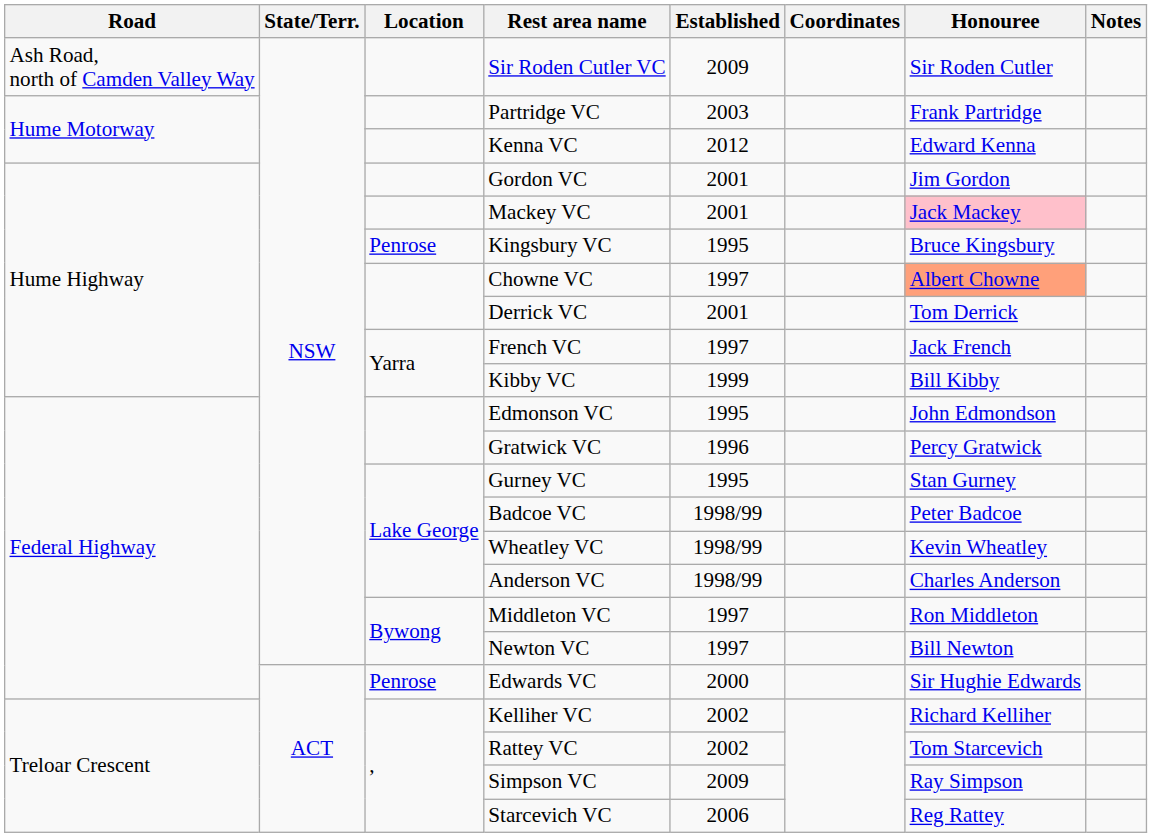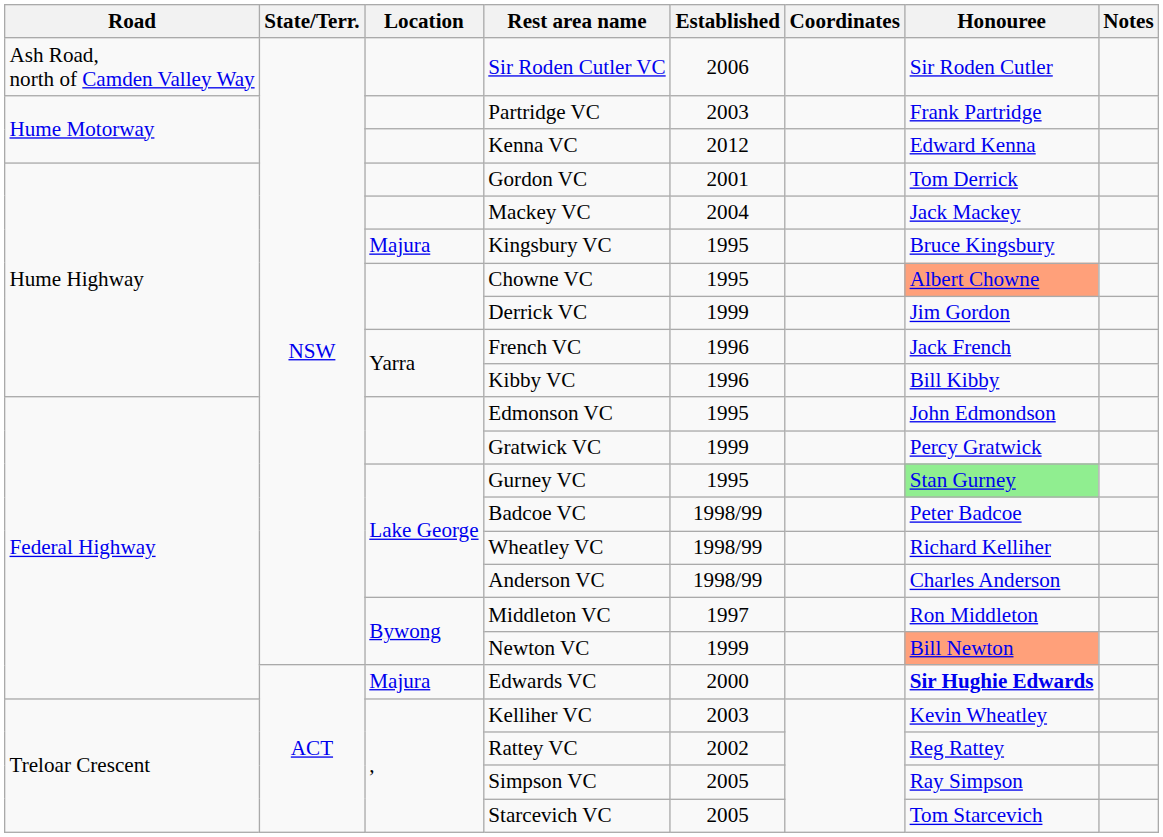 <table class="wikitable sortable">
 <tr>
 <th>Road</th>
 <th>State/Terr.</th>
 <th>Location</th>
 <th>Rest area name</th>
 <th>Established</th>
 <th>Coordinates</th>
 <th>Honouree</th>
 <th>Notes</th>
 </tr>
 <tr>
 <td>Ash Road,<br>north of <a href='#'>Camden Valley Way</a></td>
 <td rowspan=18 align=center><a href='#'>NSW</a></td>
 <td></td>
 <td><a href='#'>Sir Roden Cutler VC</a></td>
-<td align=center>2009</td>
+<td align=center>2006</td>
 <td></td>
 <td><a href='#'>Sir Roden Cutler</a> </td>
 <td></td>
 </tr>
 <tr>
 <td rowspan=2><a href='#'>Hume Motorway</a></td>
 <td></td>
 <td>Partridge VC</td>
 <td align=center>2003</td>
 <td></td>
 <td><a href='#'>Frank Partridge</a> </td>
 <td></td>
 </tr>
 <tr>
 <td></td>
 <td>Kenna VC</td>
 <td align=center>2012</td>
 <td></td>
 <td><a href='#'>Edward Kenna</a> </td>
 <td></td>
 </tr>
 <tr>
 <td rowspan=7>Hume Highway</td>
 <td></td>
 <td>Gordon VC</td>
 <td align=center>2001</td>
 <td></td>
-<td><a href='#'>Jim Gordon</a> </td>
+<td><a href='#'>Tom Derrick</a> </td>
 <td></td>
 </tr>
 <tr>
 <td></td>
 <td>Mackey VC</td>
-<td align=center>2001</td>
+<td align=center>2004</td>
 <td></td>
-<td style="background: pink;"><a href='#'>Jack Mackey</a> </td>
+<td><a href='#'>Jack Mackey</a> </td>
 <td></td>
 </tr>
 <tr>
-<td><a href='#'>Penrose</a></td>
+<td><a href='#'>Majura</a></td>
 <td>Kingsbury VC</td>
 <td align=center>1995</td>
 <td></td>
 <td><a href='#'>Bruce Kingsbury</a> </td>
 <td></td>
 </tr>
 <tr>
 <td rowspan=2></td>
 <td>Chowne VC</td>
-<td align=center>1997</td>
+<td align=center>1995</td>
 <td></td>
 <td style="background: lightsalmon;"><a href='#'>Albert Chowne</a> </td>
 <td></td>
 </tr>
 <tr>
 <td>Derrick VC</td>
-<td align=center>2001</td>
+<td align=center>1999</td>
 <td></td>
-<td><a href='#'>Tom Derrick</a> </td>
+<td><a href='#'>Jim Gordon</a> </td>
 <td></td>
 </tr>
 <tr>
 <td rowspan=2>Yarra</td>
 <td>French VC</td>
-<td align=center>1997</td>
+<td align=center>1996</td>
 <td></td>
 <td><a href='#'>Jack French</a> </td>
 <td></td>
 </tr>
 <tr>
 <td>Kibby VC</td>
-<td align=center>1999</td>
+<td align=center>1996</td>
 <td></td>
 <td><a href='#'>Bill Kibby</a> </td>
 <td></td>
 </tr>
 <tr>
 <td rowspan=9><a href='#'>Federal Highway</a></td>
 <td rowspan=2></td>
 <td>Edmonson VC</td>
 <td align=center>1995</td>
 <td></td>
 <td><a href='#'>John Edmondson</a> </td>
 <td></td>
 </tr>
 <tr>
 <td>Gratwick VC</td>
-<td align=center>1996</td>
+<td align=center>1999</td>
 <td></td>
 <td><a href='#'>Percy Gratwick</a> </td>
 <td></td>
 </tr>
 <tr>
 <td rowspan=4><a href='#'>Lake George</a></td>
 <td>Gurney VC</td>
 <td align=center>1995</td>
 <td></td>
-<td><a href='#'>Stan Gurney</a> </td>
+<td style="background: lightgreen;"><a href='#'>Stan Gurney</a> </td>
 <td></td>
 </tr>
 <tr>
 <td>Badcoe VC</td>
 <td align=center>1998/99</td>
 <td></td>
 <td><a href='#'>Peter Badcoe</a> </td>
 <td></td>
 </tr>
 <tr>
 <td>Wheatley VC</td>
 <td align=center>1998/99</td>
 <td></td>
-<td><a href='#'>Kevin Wheatley</a> </td>
+<td><a href='#'>Richard Kelliher</a> </td>
 <td></td>
 </tr>
 <tr>
 <td>Anderson VC</td>
 <td align=center>1998/99</td>
 <td></td>
 <td><a href='#'>Charles Anderson</a> </td>
 <td></td>
 </tr>
 <tr>
 <td rowspan=2><a href='#'>Bywong</a></td>
 <td>Middleton VC</td>
 <td align=center>1997</td>
 <td></td>
 <td><a href='#'>Ron Middleton</a> </td>
 <td></td>
 </tr>
 <tr>
 <td>Newton VC</td>
-<td align=center>1997</td>
+<td align=center>1999</td>
 <td></td>
-<td><a href='#'>Bill Newton</a> </td>
+<td style="background: lightsalmon;"><a href='#'>Bill Newton</a> </td>
 <td></td>
 </tr>
 <tr>
 <td rowspan=5 align=center><a href='#'>ACT</a></td>
-<td><a href='#'>Penrose</a></td>
+<td><a href='#'>Majura</a></td>
 <td>Edwards VC</td>
 <td align=center>2000</td>
 <td></td>
-<td><a href='#'>Sir Hughie Edwards</a> </td>
+<td><strong><a href='#'>Sir Hughie Edwards</a> </strong></td>
 <td></td>
 </tr>
 <tr>
 <td rowspan=4>Treloar Crescent</td>
 <td rowspan=4>, </td>
 <td>Kelliher VC</td>
-<td align=center>2002</td>
+<td align=center>2003</td>
 <td rowspan=4></td>
-<td><a href='#'>Richard Kelliher</a> </td>
+<td><a href='#'>Kevin Wheatley</a> </td>
 <td></td>
 </tr>
 <tr>
 <td>Rattey VC</td>
 <td align=center>2002</td>
-<td><a href='#'>Tom Starcevich</a> </td>
+<td><a href='#'>Reg Rattey</a> </td>
 <td></td>
 </tr>
 <tr>
 <td>Simpson VC</td>
-<td align=center>2009</td>
+<td align=center>2005</td>
 <td><a href='#'>Ray Simpson</a> </td>
 <td></td>
 </tr>
 <tr>
 <td>Starcevich VC</td>
-<td align=center>2006</td>
-<td><a href='#'>Reg Rattey</a> </td>
+<td align=center>2005</td>
+<td><a href='#'>Tom Starcevich</a> </td>
 <td></td>
 </tr>
 </table>
